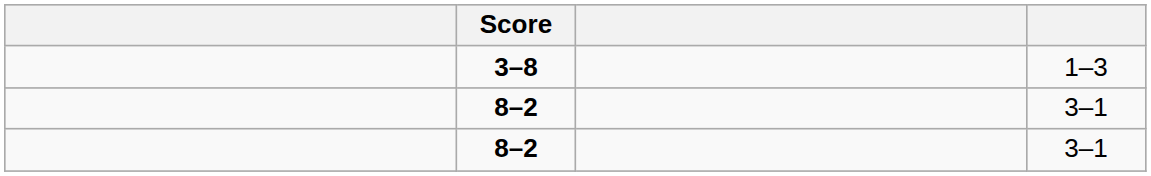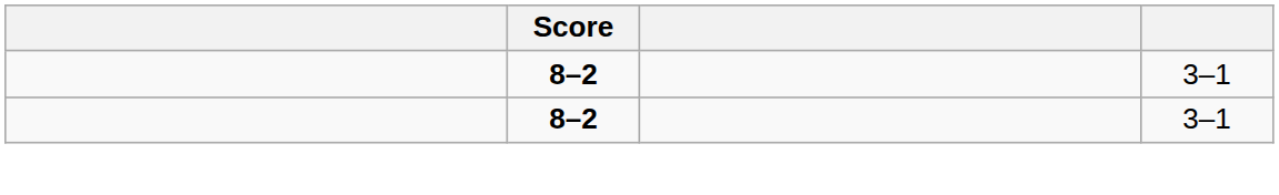 <table class="wikitable" style="text-align: center; ">
 <tr>
 <th align="right" width="270"></th>
 <th width="65">Score</th>
 <th align="left" width="270"></th>
 <th width="65"></th>
-</tr>
-<tr>
-<td align="left"></td>
-<td><strong>3–8</strong></td>
-<td align="left"><strong></strong></td>
-<td>1–3 <strong></strong></td>
 </tr>
 <tr>
 <td align="left"><strong></strong></td>
 <td><strong>8–2</strong></td>
 <td align="left"></td>
 <td>3–1 <strong></strong></td>
 </tr>
 <tr>
 <td align="left"><strong></strong></td>
 <td><strong>8–2</strong></td>
 <td align="left"></td>
 <td>3–1 <strong></strong></td>
 </tr>
 </table>
